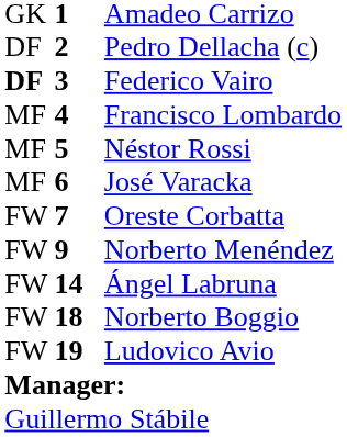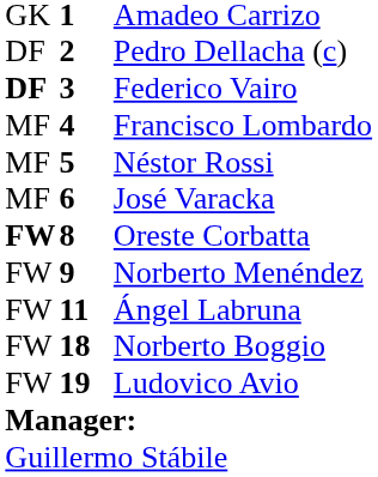 <table style="font-size:90%; margin:0.2em auto;" cellspacing="0" cellpadding="0">
 <tr>
 <th width="25"></th>
 <th width="25"></th>
 </tr>
 <tr>
 <td>GK</td>
 <td><strong>1</strong></td>
 <td><a href='#'>Amadeo Carrizo</a></td>
 </tr>
 <tr>
 <td>DF</td>
 <td><strong>2</strong></td>
 <td><a href='#'>Pedro Dellacha</a> (<a href='#'>c</a>)</td>
 </tr>
 <tr>
 <td><strong>DF</strong></td>
 <td><strong>3</strong></td>
 <td><a href='#'>Federico Vairo</a></td>
 </tr>
 <tr>
 <td>MF</td>
 <td><strong>4</strong></td>
 <td><a href='#'>Francisco Lombardo</a></td>
 </tr>
 <tr>
 <td>MF</td>
 <td><strong>5</strong></td>
 <td><a href='#'>Néstor Rossi</a></td>
 </tr>
 <tr>
 <td>MF</td>
 <td><strong>6</strong></td>
 <td><a href='#'>José Varacka</a></td>
 </tr>
 <tr>
-<td>FW</td>
-<td><strong>7</strong></td>
+<td><strong>FW</strong></td>
+<td><strong>8</strong></td>
 <td><a href='#'>Oreste Corbatta</a></td>
 </tr>
 <tr>
 <td>FW</td>
 <td><strong>9</strong></td>
 <td><a href='#'>Norberto Menéndez</a></td>
 </tr>
 <tr>
 <td>FW</td>
-<td><strong>14</strong></td>
+<td><strong>11</strong></td>
 <td><a href='#'>Ángel Labruna</a></td>
 </tr>
 <tr>
 <td>FW</td>
 <td><strong>18</strong></td>
 <td><a href='#'>Norberto Boggio</a></td>
 </tr>
 <tr>
 <td>FW</td>
 <td><strong>19</strong></td>
 <td><a href='#'>Ludovico Avio</a></td>
 </tr>
 <tr>
 <td colspan=3><strong>Manager:</strong></td>
 </tr>
 <tr>
 <td colspan=4><a href='#'>Guillermo Stábile</a></td>
 </tr>
 </table>
